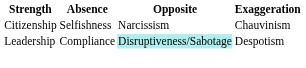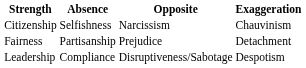 <table>
 <tr>
 <th>Strength</th>
 <th>Absence</th>
 <th>Opposite</th>
 <th>Exaggeration</th>
 </tr>
 <tr>
 <td>Citizenship</td>
 <td>Selfishness</td>
 <td>Narcissism</td>
 <td>Chauvinism</td>
 </tr>
 <tr>
+<td>Fairness</td>
+<td>Partisanship</td>
+<td>Prejudice</td>
+<td>Detachment</td>
+</tr>
+<tr>
 <td>Leadership</td>
 <td>Compliance</td>
-<td style="background: paleturquoise;">Disruptiveness/Sabotage</td>
+<td>Disruptiveness/Sabotage</td>
 <td>Despotism</td>
 </tr>
 </table>
